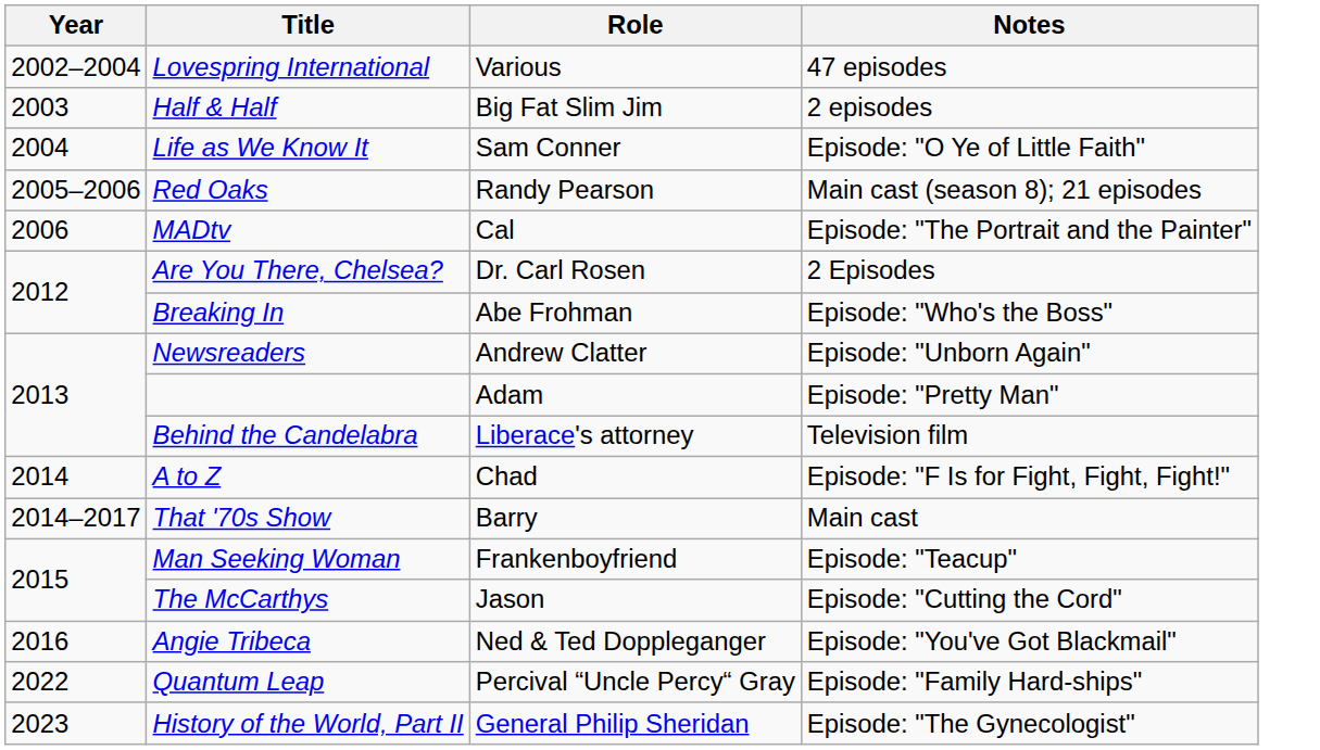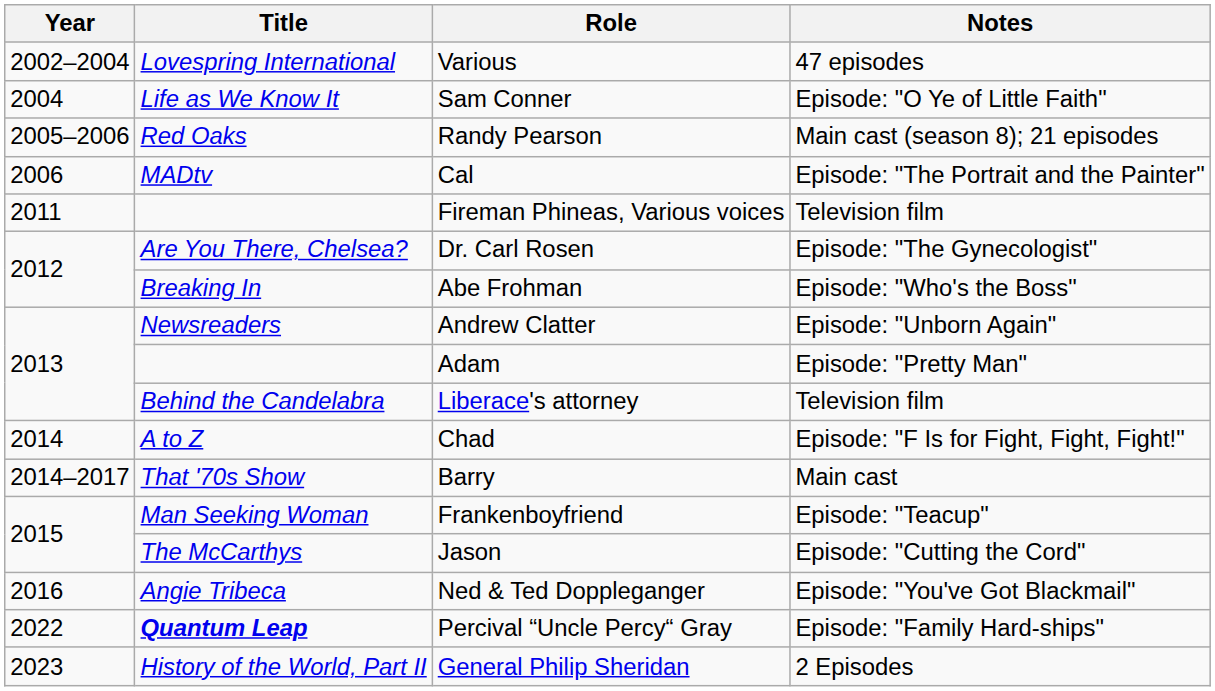 <table class="wikitable sortable">
 <tr>
 <th>Year</th>
 <th>Title</th>
 <th>Role</th>
 <th class="unsortable">Notes</th>
 </tr>
 <tr>
 <td>2002–2004</td>
 <td><em><a href='#'>Lovespring International</a></em></td>
 <td>Various</td>
 <td>47 episodes</td>
-</tr>
-<tr>
-<td>2003</td>
-<td><em><a href='#'>Half & Half</a></em></td>
-<td>Big Fat Slim Jim</td>
-<td>2 episodes</td>
 </tr>
 <tr>
 <td>2004</td>
 <td><em><a href='#'>Life as We Know It</a></em></td>
 <td>Sam Conner</td>
 <td>Episode: "O Ye of Little Faith"</td>
 </tr>
 <tr>
 <td>2005–2006</td>
 <td><em><a href='#'>Red Oaks</a></em></td>
 <td>Randy Pearson</td>
 <td>Main cast (season 8); 21 episodes</td>
 </tr>
 <tr>
 <td>2006</td>
 <td><em><a href='#'>MADtv</a></em></td>
 <td>Cal</td>
 <td>Episode: "The Portrait and the Painter"</td>
 </tr>
 <tr>
+<td>2011</td>
+<td><em></em></td>
+<td>Fireman Phineas, Various voices</td>
+<td>Television film</td>
+</tr>
+<tr>
 <td rowspan=2>2012</td>
 <td><em><a href='#'>Are You There, Chelsea?</a></em></td>
 <td>Dr. Carl Rosen</td>
-<td>2 Episodes</td>
+<td>Episode: "The Gynecologist"</td>
 </tr>
 <tr>
 <td><em><a href='#'>Breaking In</a></em></td>
 <td>Abe Frohman</td>
 <td>Episode: "Who's the Boss"</td>
 </tr>
 <tr>
 <td rowspan=3>2013</td>
 <td><em><a href='#'>Newsreaders</a></em></td>
 <td>Andrew Clatter</td>
 <td>Episode: "Unborn Again"</td>
 </tr>
 <tr>
 <td><em></em></td>
 <td>Adam</td>
 <td>Episode: "Pretty Man"</td>
 </tr>
 <tr>
 <td><em><a href='#'>Behind the Candelabra</a></em></td>
 <td><a href='#'>Liberace</a>'s attorney</td>
 <td>Television film</td>
 </tr>
 <tr>
 <td>2014</td>
 <td><em><a href='#'>A to Z</a></em></td>
 <td>Chad</td>
 <td>Episode: "F Is for Fight, Fight, Fight!"</td>
 </tr>
 <tr>
 <td>2014–2017</td>
 <td><em><a href='#'>That '70s Show</a></em></td>
 <td>Barry</td>
 <td>Main cast</td>
 </tr>
 <tr>
 <td rowspan=2>2015</td>
 <td><em><a href='#'>Man Seeking Woman</a></em></td>
 <td>Frankenboyfriend</td>
 <td>Episode: "Teacup"</td>
 </tr>
 <tr>
 <td><em><a href='#'>The McCarthys</a></em></td>
 <td>Jason</td>
 <td>Episode: "Cutting the Cord"</td>
 </tr>
 <tr>
 <td>2016</td>
 <td><em><a href='#'>Angie Tribeca</a></em></td>
 <td>Ned & Ted Doppleganger</td>
 <td>Episode: "You've Got Blackmail"</td>
 </tr>
 <tr>
 <td>2022</td>
-<td><em><a href='#'>Quantum Leap</a></em></td>
+<td><strong><em><a href='#'>Quantum Leap</a></em></strong></td>
 <td>Percival “Uncle Percy“ Gray</td>
 <td>Episode: "Family Hard-ships"</td>
 </tr>
 <tr>
 <td>2023</td>
 <td><em><a href='#'>History of the World, Part II</a></em></td>
 <td><a href='#'>General Philip Sheridan</a></td>
-<td>Episode: "The Gynecologist"</td>
+<td>2 Episodes</td>
 </tr>
 </table>
